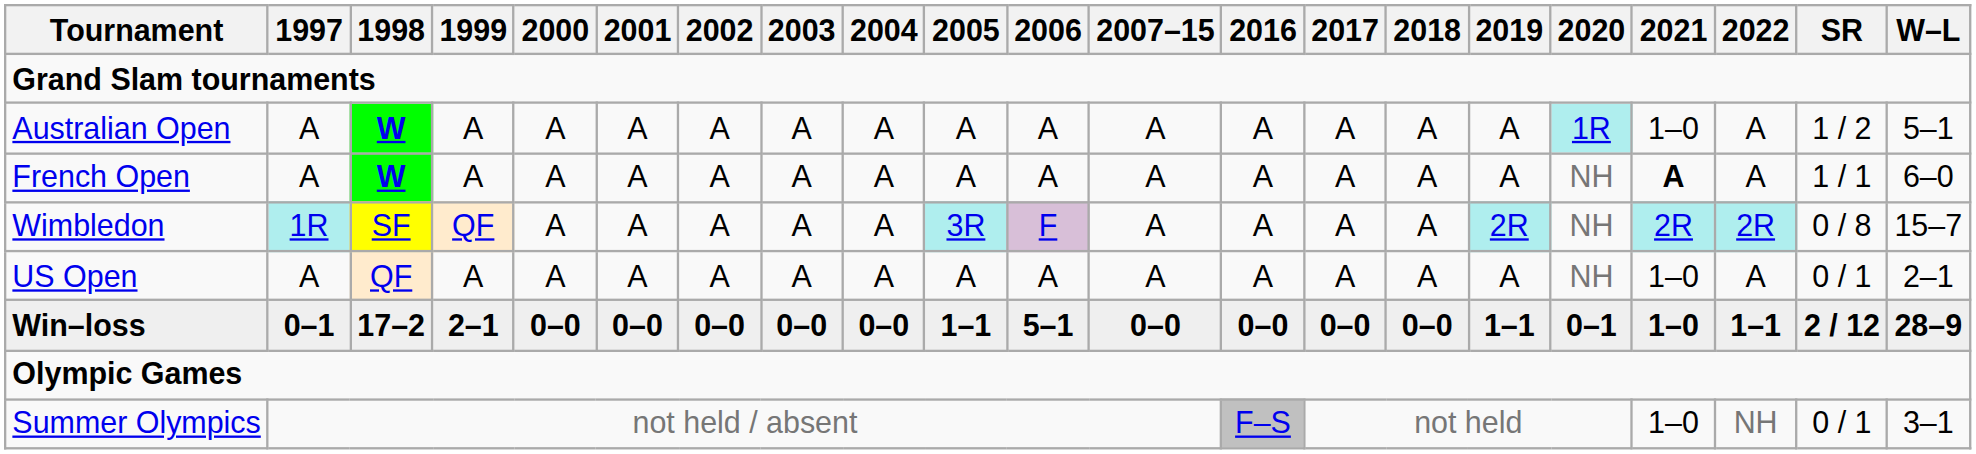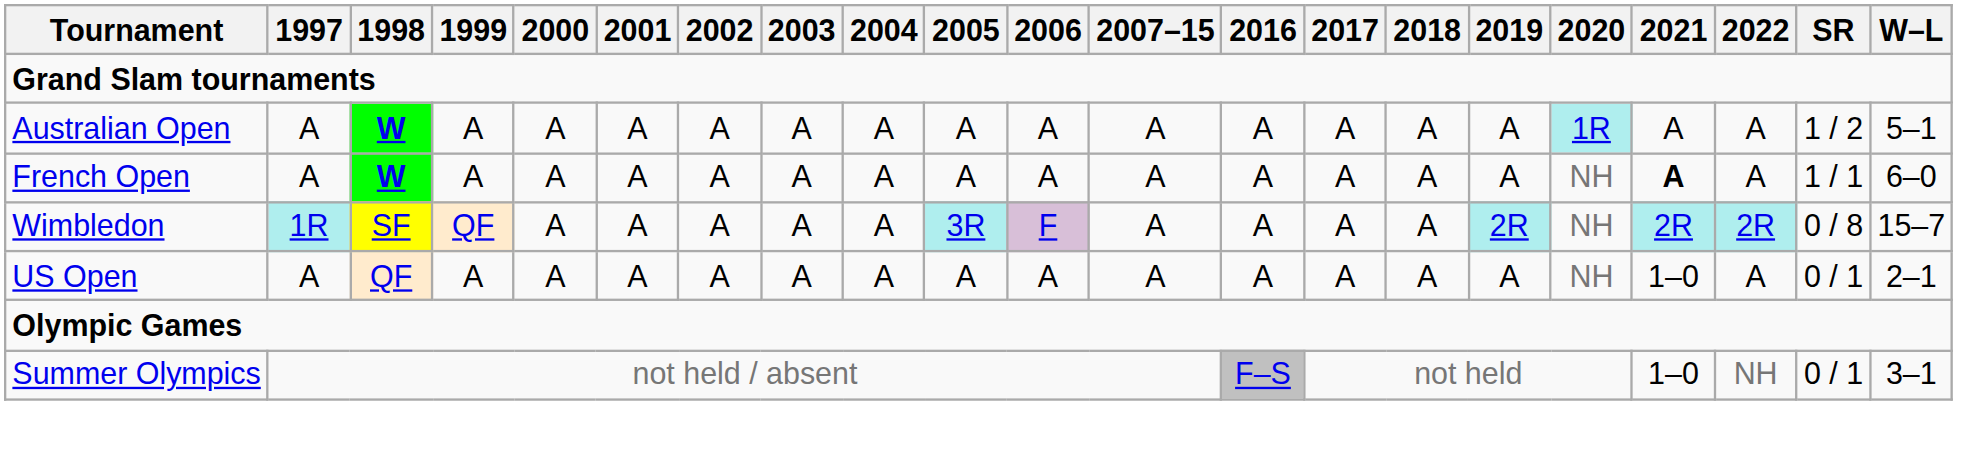 <table class=wikitable style=font-size:82%;text-align:center>
 <tr>
 <th>Tournament</th>
 <th>1997</th>
 <th>1998</th>
 <th>1999</th>
 <th>2000</th>
 <th>2001</th>
 <th>2002</th>
 <th>2003</th>
 <th>2004</th>
 <th>2005</th>
 <th>2006</th>
 <th>2007–15</th>
 <th>2016</th>
 <th>2017</th>
 <th>2018</th>
 <th>2019</th>
 <th>2020</th>
 <th>2021</th>
 <th>2022</th>
 <th>SR</th>
 <th>W–L</th>
 </tr>
 <tr>
 <td colspan="21" align="left"><strong>Grand Slam tournaments</strong></td>
 </tr>
 <tr>
 <td align=left><a href='#'>Australian Open</a></td>
 <td>A</td>
 <td bgcolor=lime><a href='#'><strong>W</strong></a></td>
 <td>A</td>
 <td>A</td>
 <td>A</td>
 <td>A</td>
 <td>A</td>
 <td>A</td>
 <td>A</td>
 <td>A</td>
 <td>A</td>
 <td>A</td>
 <td>A</td>
 <td>A</td>
 <td>A</td>
 <td bgcolor=afeeee><a href='#'>1R</a></td>
-<td>1–0</td>
+<td>A</td>
 <td>A</td>
 <td>1 / 2</td>
 <td>5–1</td>
 </tr>
 <tr>
 <td align=left><a href='#'>French Open</a></td>
 <td>A</td>
 <td bgcolor=lime><a href='#'><strong>W</strong></a></td>
 <td>A</td>
 <td>A</td>
 <td>A</td>
 <td>A</td>
 <td>A</td>
 <td>A</td>
 <td>A</td>
 <td>A</td>
 <td>A</td>
 <td>A</td>
 <td>A</td>
 <td>A</td>
 <td>A</td>
 <td style="color:#767676;">NH</td>
 <td><strong>A</strong></td>
 <td>A</td>
 <td>1 / 1</td>
 <td>6–0</td>
 </tr>
 <tr>
 <td align=left><a href='#'>Wimbledon</a></td>
 <td bgcolor=afeeee><a href='#'>1R</a></td>
 <td bgcolor=yellow><a href='#'>SF</a></td>
 <td bgcolor=ffebcd><a href='#'>QF</a></td>
 <td>A</td>
 <td>A</td>
 <td>A</td>
 <td>A</td>
 <td>A</td>
 <td bgcolor=afeeee><a href='#'>3R</a></td>
 <td bgcolor=thistle><a href='#'>F</a></td>
 <td>A</td>
 <td>A</td>
 <td>A</td>
 <td>A</td>
 <td bgcolor=afeeee><a href='#'>2R</a></td>
 <td style="color:#767676;">NH</td>
 <td bgcolor=afeeee><a href='#'>2R</a></td>
 <td bgcolor=afeeee><a href='#'>2R</a></td>
 <td>0 / 8</td>
 <td>15–7</td>
 </tr>
 <tr>
 <td align=left><a href='#'>US Open</a></td>
 <td>A</td>
 <td bgcolor=ffebcd><a href='#'>QF</a></td>
 <td>A</td>
 <td>A</td>
 <td>A</td>
 <td>A</td>
 <td>A</td>
 <td>A</td>
 <td>A</td>
 <td>A</td>
 <td>A</td>
 <td>A</td>
 <td>A</td>
 <td>A</td>
 <td>A</td>
 <td style="color:#767676;">NH</td>
 <td>1–0</td>
 <td>A</td>
 <td>0 / 1</td>
 <td>2–1</td>
 </tr>
-<tr style="font-weight:bold; background:#efefef;">
-<td style=text-align:left>Win–loss</td>
-<td>0–1</td>
-<td>17–2</td>
-<td>2–1</td>
-<td>0–0</td>
-<td>0–0</td>
-<td>0–0</td>
-<td>0–0</td>
-<td>0–0</td>
-<td>1–1</td>
-<td>5–1</td>
-<td>0–0</td>
-<td>0–0</td>
-<td>0–0</td>
-<td>0–0</td>
-<td>1–1</td>
-<td>0–1</td>
-<td>1–0</td>
-<td>1–1</td>
-<td>2 / 12</td>
-<td>28–9</td>
-</tr>
 <tr>
 <td colspan="21" align="left"><strong>Olympic Games</strong></td>
 </tr>
 <tr>
 <td align=left><a href='#'>Summer Olympics</a></td>
 <td colspan=11 style=color:#767676>not held / absent</td>
 <td bgcolor=silver><a href='#'>F–S</a></td>
 <td colspan=4 style=color:#767676>not held</td>
 <td>1–0</td>
 <td style=color:#767676>NH</td>
 <td>0 / 1</td>
 <td>3–1</td>
 </tr>
 </table>
